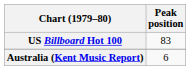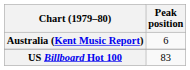 <table class="wikitable sortable plainrowheaders" style="text-align:center">
 <tr>
 <th>Chart (1979–80)</th>
 <th>Peak<br>position</th>
 </tr>
 <tr>
-<th scope="row">US <a href='#'><em>Billboard</em> Hot 100</a></th>
-<td>83</td>
+<th scope="row">Australia (<a href='#'>Kent Music Report</a>)</th>
+<td>6</td>
 </tr>
 <tr>
 </tr>
 <tr>
 </tr>
 <tr>
 </tr>
 <tr>
-<th scope="row">Australia (<a href='#'>Kent Music Report</a>)</th>
-<td>6</td>
+<th scope="row">US <a href='#'><em>Billboard</em> Hot 100</a></th>
+<td>83</td>
 </tr>
 </table>
